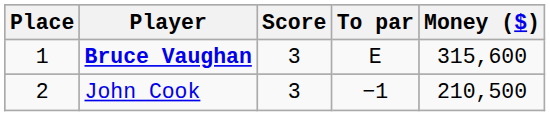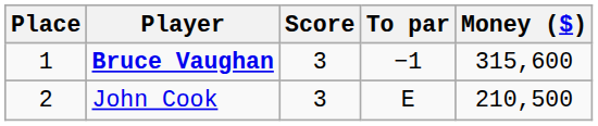 <table class="wikitable">
 <tr>
 <th>Place</th>
 <th>Player</th>
 <th>Score</th>
 <th>To par</th>
 <th>Money (<a href='#'>$</a>)</th>
 </tr>
 <tr>
 <td align=center>1</td>
 <td> <strong><a href='#'>Bruce Vaughan</a></strong></td>
 <td align=center>3</td>
-<td align=center>E</td>
+<td align=center>−1</td>
 <td align=center>315,600</td>
 </tr>
 <tr>
 <td align=center>2</td>
 <td> <a href='#'>John Cook</a></td>
 <td align=center>3</td>
-<td align=center>−1</td>
+<td align=center>E</td>
 <td align=center>210,500</td>
 </tr>
 </table>
